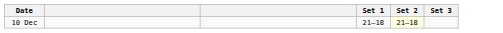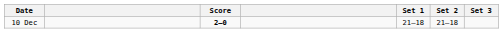 <table class="wikitable" style="text-align: center; font-size:90% ">
 <tr>
 <th width="60">Date</th>
 <th align="right" width="250"></th>
+<th width="60">Score</th>
 <th align="left" width="250"></th>
 <th width="50">Set 1</th>
 <th width="50">Set 2</th>
 <th width="50">Set 3</th>
 </tr>
 <tr>
 <td>10 Dec</td>
 <td align=right><strong></strong></td>
+<td align=center><strong>2–0</strong></td>
 <td align=left></td>
 <td>21–18</td>
-<td style="background: lightyellow;">21–18</td>
+<td>21–18</td>
 <td></td>
 </tr>
 </table>
